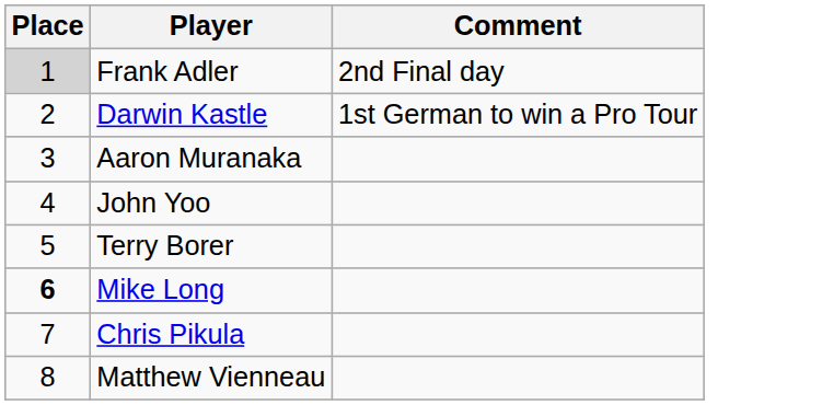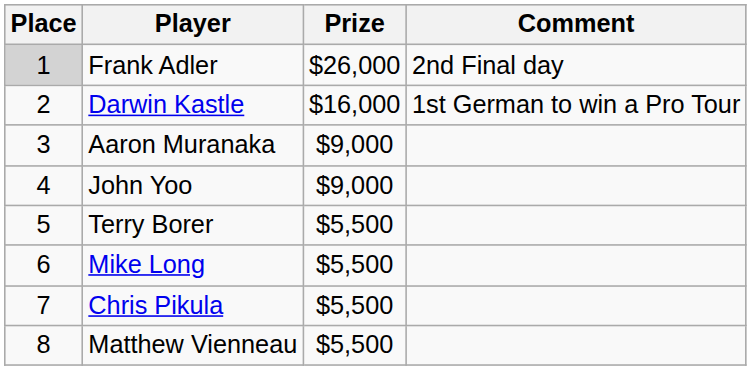 <table class="wikitable">
 <tr>
 <th>Place</th>
 <th>Player</th>
+<th>Prize</th>
 <th>Comment</th>
 </tr>
 <tr>
 <td align=center style="background: lightgrey;">1</td>
 <td> Frank Adler</td>
+<td align=center>$26,000</td>
 <td>2nd Final day</td>
 </tr>
 <tr>
 <td align=center>2</td>
 <td> <a href='#'>Darwin Kastle</a></td>
+<td align=center>$16,000</td>
 <td>1st German to win a Pro Tour</td>
 </tr>
 <tr>
 <td align=center>3</td>
 <td> Aaron Muranaka</td>
+<td align=center>$9,000</td>
 <td></td>
 </tr>
 <tr>
 <td align=center>4</td>
 <td> John Yoo</td>
+<td align=center>$9,000</td>
 <td></td>
 </tr>
 <tr>
 <td align=center>5</td>
 <td> Terry Borer</td>
+<td align=center>$5,500</td>
 <td></td>
 </tr>
 <tr>
-<td align=center><strong>6</strong></td>
+<td align=center>6</td>
 <td> <a href='#'>Mike Long</a></td>
+<td align=center>$5,500</td>
 <td></td>
 </tr>
 <tr>
 <td align=center>7</td>
 <td> <a href='#'>Chris Pikula</a></td>
+<td align=center>$5,500</td>
 <td></td>
 </tr>
 <tr>
 <td align=center>8</td>
 <td> Matthew Vienneau</td>
+<td align=center>$5,500</td>
 <td></td>
 </tr>
 </table>
